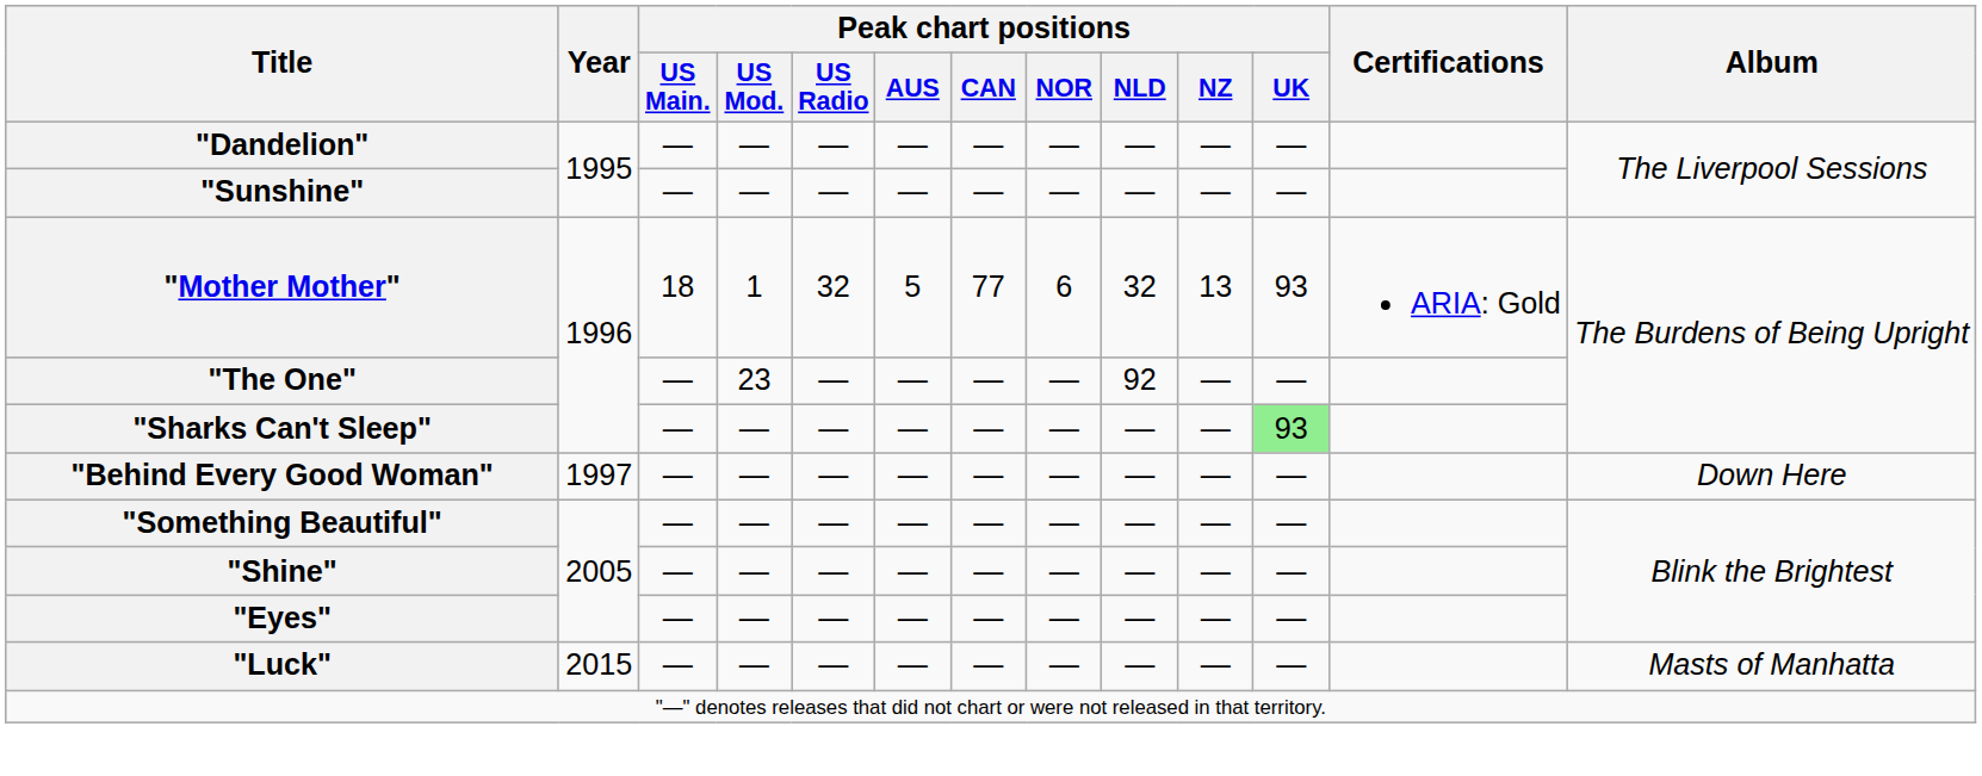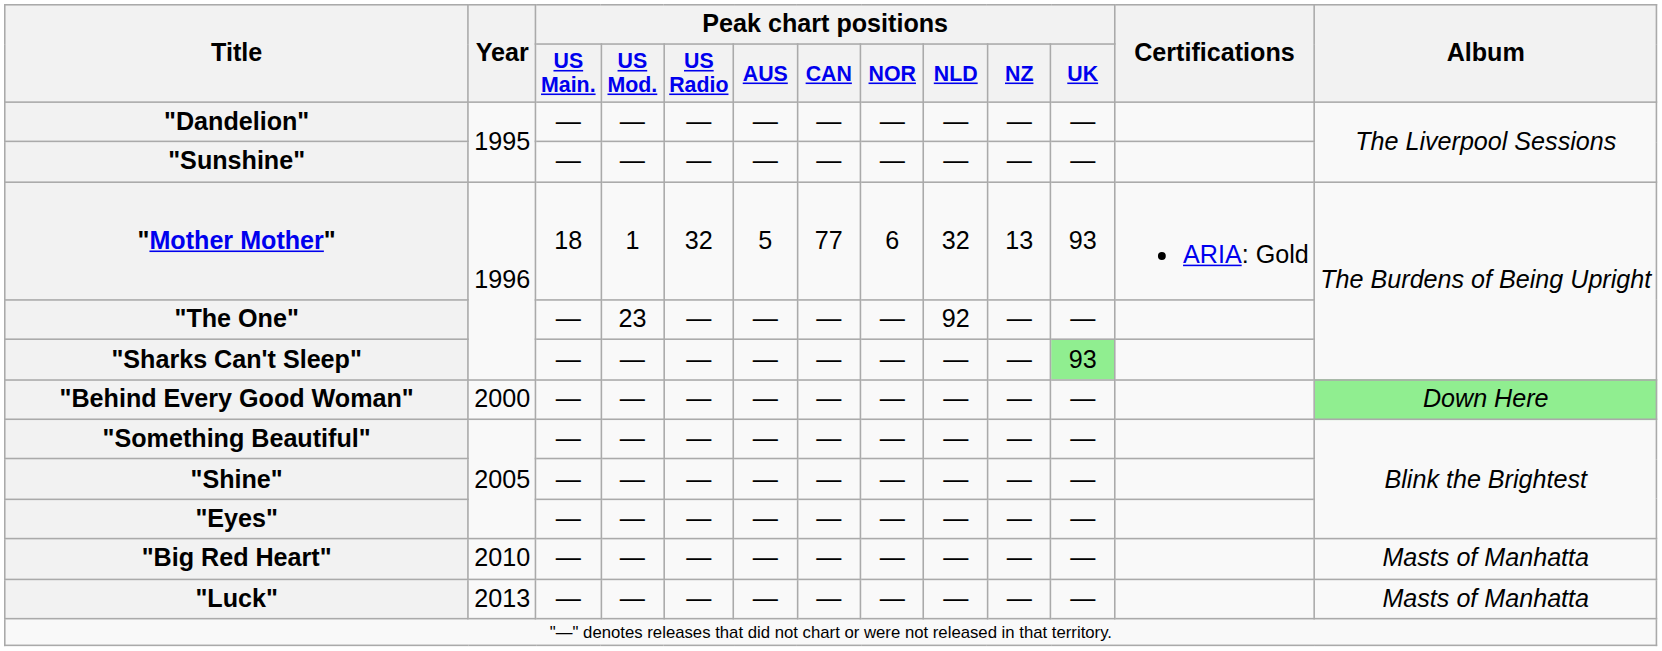 <table class="wikitable plainrowheaders" style="text-align:center;">
 <tr>
 <th scope="col" rowspan="2" style="width:18em;">Title</th>
 <th scope="col" rowspan="2">Year</th>
 <th colspan="9" scope="col">Peak chart positions</th>
 <th rowspan="2">Certifications</th>
 <th rowspan="2" scope="col">Album</th>
 </tr>
 <tr>
 <th style="width:2.5em;font-size:85%"><a href='#'>US<br>Main.</a><br></th>
 <th style="width:2.5em;font-size:85%"><a href='#'>US Mod.</a><br></th>
 <th style="width:2.5em;font-size:85%"><a href='#'>US<br>Radio</a><br></th>
 <th style="width:2.5em;font-size:85%"><a href='#'>AUS</a><br></th>
 <th style="width:2.5em;font-size:85%"><a href='#'>CAN</a><br></th>
 <th style="width:2.5em;font-size:85%"><a href='#'>NOR</a><br></th>
 <th style="width:2.5em;font-size:85%"><a href='#'>NLD</a><br></th>
 <th style="width:2.5em;font-size:85%"><a href='#'>NZ</a><br></th>
 <th style="width:2.5em;font-size:85%"><a href='#'>UK</a><br></th>
 </tr>
 <tr>
 <th scope="row">"Dandelion"</th>
 <td rowspan="2">1995</td>
 <td>—</td>
 <td>—</td>
 <td>—</td>
 <td>—</td>
 <td>—</td>
 <td>—</td>
 <td>—</td>
 <td>—</td>
 <td>—</td>
 <td></td>
 <td rowspan="2"><em>The Liverpool Sessions</em></td>
 </tr>
 <tr>
 <th scope="row">"Sunshine"</th>
 <td>—</td>
 <td>—</td>
 <td>—</td>
 <td>—</td>
 <td>—</td>
 <td>—</td>
 <td>—</td>
 <td>—</td>
 <td>—</td>
 <td></td>
 </tr>
 <tr>
 <th scope="row">"<a href='#'>Mother Mother</a>"</th>
 <td rowspan="3">1996</td>
 <td>18</td>
 <td>1</td>
 <td>32</td>
 <td>5</td>
 <td>77</td>
 <td>6</td>
 <td>32</td>
 <td>13</td>
 <td>93</td>
 <td><br><ul><li><a href='#'>ARIA</a>: Gold</li></ul></td>
 <td rowspan="3"><em>The Burdens of Being Upright</em></td>
 </tr>
 <tr>
 <th scope="row">"The One"</th>
 <td>—</td>
 <td>23</td>
 <td>—</td>
 <td>—</td>
 <td>—</td>
 <td>—</td>
 <td>92</td>
 <td>—</td>
 <td>—</td>
 <td></td>
 </tr>
 <tr>
 <th scope="row">"Sharks Can't Sleep"</th>
 <td>—</td>
 <td>—</td>
 <td>—</td>
 <td>—</td>
 <td>—</td>
 <td>—</td>
 <td>—</td>
 <td>—</td>
 <td style="background: lightgreen;">93</td>
 <td></td>
 </tr>
 <tr>
 <th scope="row">"Behind Every Good Woman"</th>
-<td>1997</td>
+<td>2000</td>
 <td>—</td>
 <td>—</td>
 <td>—</td>
 <td>—</td>
 <td>—</td>
 <td>—</td>
 <td>—</td>
 <td>—</td>
 <td>—</td>
 <td></td>
-<td><em>Down Here</em></td>
+<td style="background: lightgreen;"><em>Down Here</em></td>
 </tr>
 <tr>
 <th scope="row">"Something Beautiful"</th>
 <td rowspan="3">2005</td>
 <td>—</td>
 <td>—</td>
 <td>—</td>
 <td>—</td>
 <td>—</td>
 <td>—</td>
 <td>—</td>
 <td>—</td>
 <td>—</td>
 <td></td>
 <td rowspan="3"><em>Blink the Brightest</em></td>
 </tr>
 <tr>
 <th scope="row">"Shine"</th>
 <td>—</td>
 <td>—</td>
 <td>—</td>
 <td>—</td>
 <td>—</td>
 <td>—</td>
 <td>—</td>
 <td>—</td>
 <td>—</td>
 <td></td>
 </tr>
 <tr>
 <th scope="row">"Eyes"</th>
 <td>—</td>
 <td>—</td>
 <td>—</td>
 <td>—</td>
 <td>—</td>
 <td>—</td>
 <td>—</td>
 <td>—</td>
 <td>—</td>
 <td></td>
 </tr>
 <tr>
+<th scope="row">"Big Red Heart"</th>
+<td>2010</td>
+<td>—</td>
+<td>—</td>
+<td>—</td>
+<td>—</td>
+<td>—</td>
+<td>—</td>
+<td>—</td>
+<td>—</td>
+<td>—</td>
+<td></td>
+<td><em>Masts of Manhatta</em></td>
+</tr>
+<tr>
 <th scope="row">"Luck"</th>
-<td>2015</td>
+<td>2013</td>
 <td>—</td>
 <td>—</td>
 <td>—</td>
 <td>—</td>
 <td>—</td>
 <td>—</td>
 <td>—</td>
 <td>—</td>
 <td>—</td>
 <td></td>
 <td><em>Masts of Manhatta</em></td>
 </tr>
 <tr>
 <td colspan="13" style="text-align:center; font-size:8pt;">"—" denotes releases that did not chart or were not released in that territory.</td>
 </tr>
 </table>
